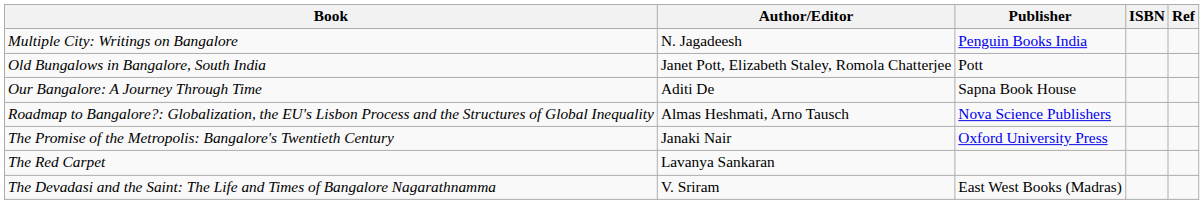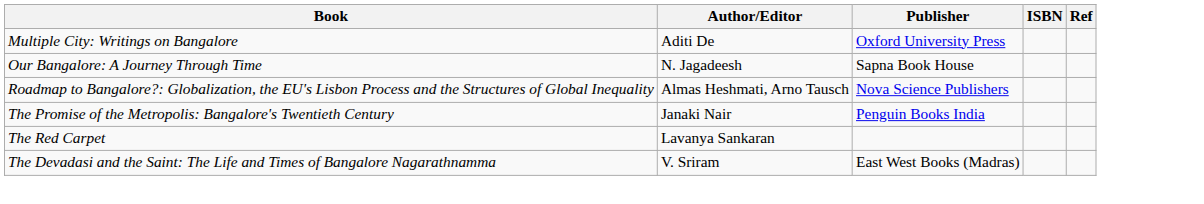 <table class="wikitable sortable">
 <tr>
 <th>Book</th>
 <th>Author/Editor</th>
 <th>Publisher</th>
 <th>ISBN</th>
 <th>Ref</th>
 </tr>
 <tr>
 <td><em>Multiple City: Writings on Bangalore</em></td>
-<td>N. Jagadeesh</td>
-<td><a href='#'>Penguin Books India</a></td>
-<td></td>
-<td></td>
-</tr>
-<tr>
-<td><em>Old Bungalows in Bangalore, South India</em></td>
-<td>Janet Pott, Elizabeth Staley, Romola Chatterjee</td>
-<td>Pott</td>
+<td>Aditi De</td>
+<td><a href='#'>Oxford University Press</a></td>
 <td></td>
 <td></td>
 </tr>
 <tr>
 <td><em>Our Bangalore: A Journey Through Time</em></td>
-<td>Aditi De</td>
+<td>N. Jagadeesh</td>
 <td>Sapna Book House</td>
 <td></td>
 <td></td>
 </tr>
 <tr>
 <td><em>Roadmap to Bangalore?: Globalization, the EU's Lisbon Process and the Structures of Global Inequality</em></td>
 <td>Almas Heshmati, Arno Tausch</td>
 <td><a href='#'>Nova Science Publishers</a></td>
 <td></td>
 <td></td>
 </tr>
 <tr>
 <td><em>The Promise of the Metropolis: Bangalore's Twentieth Century</em></td>
 <td>Janaki Nair</td>
-<td><a href='#'>Oxford University Press</a></td>
+<td><a href='#'>Penguin Books India</a></td>
 <td></td>
 <td></td>
 </tr>
 <tr>
 <td><em>The Red Carpet</em></td>
 <td>Lavanya Sankaran</td>
 <td></td>
 <td></td>
 <td></td>
 </tr>
 <tr>
 <td><em>The Devadasi and the Saint: The Life and Times of Bangalore Nagarathnamma</em></td>
 <td>V. Sriram</td>
 <td>East West Books (Madras)</td>
 <td></td>
 <td></td>
 </tr>
 </table>
